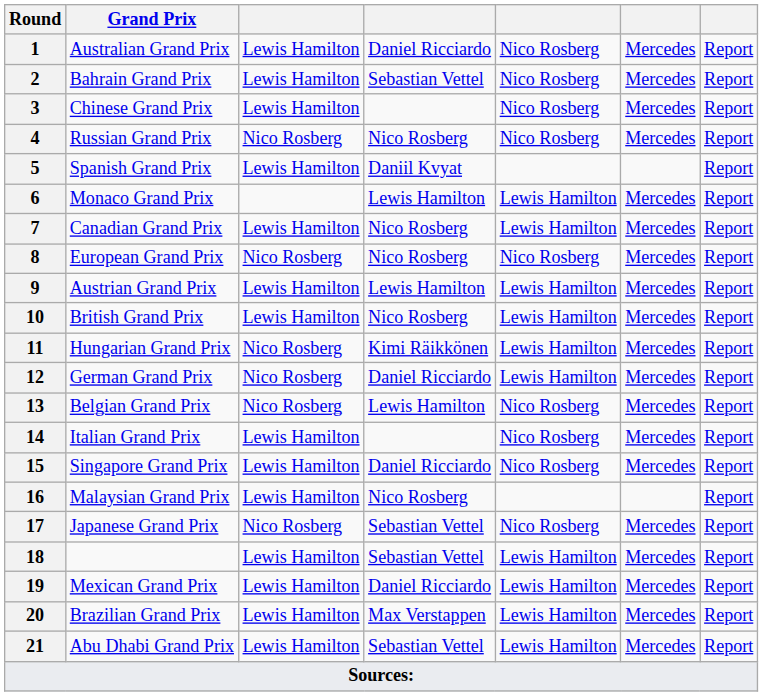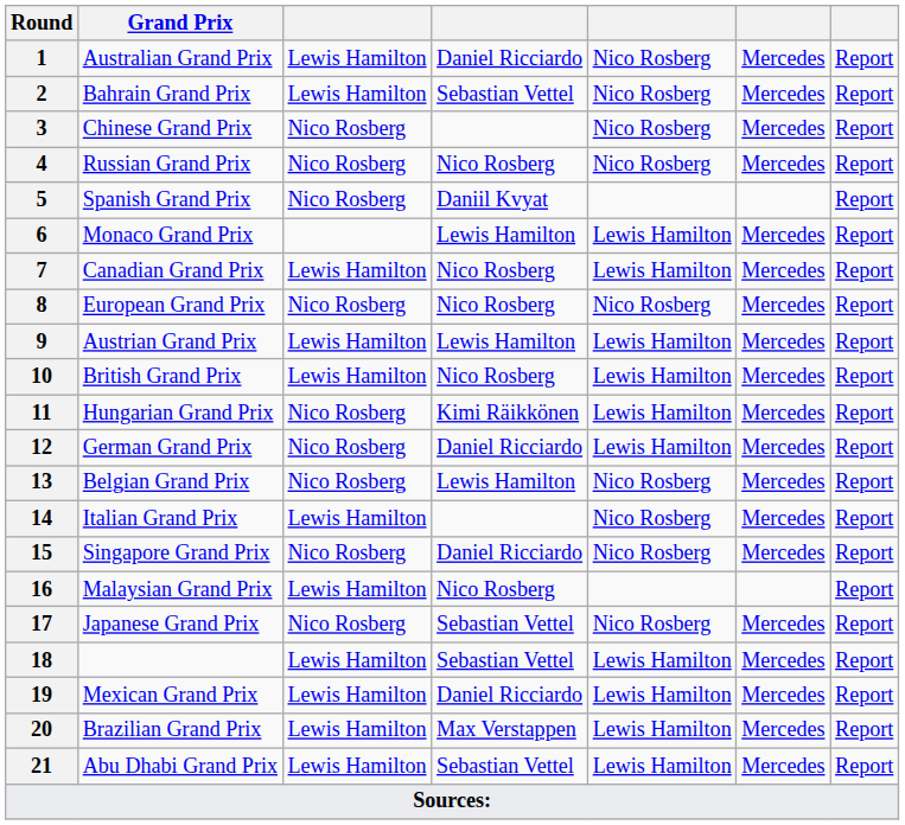 <table class="wikitable sortable" style="font-size: 85%;">
 <tr>
 <th scope="col">Round</th>
 <th scope="col"><a href='#'>Grand Prix</a></th>
 <th scope="col"></th>
 <th scope="col"></th>
 <th scope="col"></th>
 <th scope="col"></th>
 <th scope="col" class="unsortable"></th>
 </tr>
 <tr>
 <th scope="row">1</th>
 <td> <a href='#'>Australian Grand Prix</a></td>
 <td data-sort-value="HAM"> <a href='#'>Lewis Hamilton</a></td>
 <td data-sort-value="RIC"> <a href='#'>Daniel Ricciardo</a></td>
 <td data-sort-value="ROS"> <a href='#'>Nico Rosberg</a></td>
 <td data-sort-value="MER"> <a href='#'>Mercedes</a></td>
 <td><a href='#'>Report</a></td>
 </tr>
 <tr>
 <th scope="row">2</th>
 <td> <a href='#'>Bahrain Grand Prix</a></td>
 <td data-sort-value="HAM"> <a href='#'>Lewis Hamilton</a></td>
 <td data-sort-value="VET"> <a href='#'>Sebastian Vettel</a></td>
 <td data-sort-value="ROS"> <a href='#'>Nico Rosberg</a></td>
 <td data-sort-value="MER"> <a href='#'>Mercedes</a></td>
 <td><a href='#'>Report</a></td>
 </tr>
 <tr>
 <th scope="row">3</th>
 <td> <a href='#'>Chinese Grand Prix</a></td>
-<td data-sort-value="HAM"> <a href='#'>Lewis Hamilton</a></td>
+<td data-sort-value="ROS"> <a href='#'>Nico Rosberg</a></td>
 <td data-sort-value="HUL"></td>
 <td data-sort-value="ROS"> <a href='#'>Nico Rosberg</a></td>
 <td data-sort-value="MER"> <a href='#'>Mercedes</a></td>
 <td><a href='#'>Report</a></td>
 </tr>
 <tr>
 <th scope="row">4</th>
 <td> <a href='#'>Russian Grand Prix</a></td>
 <td data-sort-value="ROS"> <a href='#'>Nico Rosberg</a></td>
 <td data-sort-value="ROS"> <a href='#'>Nico Rosberg</a></td>
 <td data-sort-value="ROS"> <a href='#'>Nico Rosberg</a></td>
 <td data-sort-value="MER"> <a href='#'>Mercedes</a></td>
 <td><a href='#'>Report</a></td>
 </tr>
 <tr>
 <th scope="row">5</th>
 <td data-sort-value="SPA"> <a href='#'>Spanish Grand Prix</a></td>
-<td data-sort-value="HAM"> <a href='#'>Lewis Hamilton</a></td>
+<td data-sort-value="ROS"> <a href='#'>Nico Rosberg</a></td>
 <td data-sort-value="KVY"> <a href='#'>Daniil Kvyat</a></td>
 <td data-sort-value="VER"></td>
 <td data-sort-value="RED"></td>
 <td><a href='#'>Report</a></td>
 </tr>
 <tr>
 <th scope="row">6</th>
 <td> <a href='#'>Monaco Grand Prix</a></td>
 <td data-sort-value="RIC"></td>
 <td data-sort-value="HAM"> <a href='#'>Lewis Hamilton</a></td>
 <td data-sort-value="HAM"> <a href='#'>Lewis Hamilton</a></td>
 <td data-sort-value="MER"> <a href='#'>Mercedes</a></td>
 <td><a href='#'>Report</a></td>
 </tr>
 <tr>
 <th scope="row">7</th>
 <td> <a href='#'>Canadian Grand Prix</a></td>
 <td data-sort-value="HAM"> <a href='#'>Lewis Hamilton</a></td>
 <td data-sort-value="ROS"> <a href='#'>Nico Rosberg</a></td>
 <td data-sort-value="HAM"> <a href='#'>Lewis Hamilton</a></td>
 <td data-sort-value="MER"> <a href='#'>Mercedes</a></td>
 <td><a href='#'>Report</a></td>
 </tr>
 <tr>
 <th scope="row">8</th>
 <td data-sort-value="EUR"> <a href='#'>European Grand Prix</a></td>
 <td data-sort-value="ROS"> <a href='#'>Nico Rosberg</a></td>
 <td data-sort-value="ROS"> <a href='#'>Nico Rosberg</a></td>
 <td data-sort-value="ROS"> <a href='#'>Nico Rosberg</a></td>
 <td data-sort-value="MER"> <a href='#'>Mercedes</a></td>
 <td><a href='#'>Report</a></td>
 </tr>
 <tr>
 <th scope="row">9</th>
 <td> <a href='#'>Austrian Grand Prix</a></td>
 <td data-sort-value="HAM"> <a href='#'>Lewis Hamilton</a></td>
 <td data-sort-value="HAM"> <a href='#'>Lewis Hamilton</a></td>
 <td data-sort-value="HAM"> <a href='#'>Lewis Hamilton</a></td>
 <td data-sort-value="MER"> <a href='#'>Mercedes</a></td>
 <td><a href='#'>Report</a></td>
 </tr>
 <tr>
 <th scope="row">10</th>
 <td data-sort-value="BRI"> <a href='#'>British Grand Prix</a></td>
 <td data-sort-value="HAM"> <a href='#'>Lewis Hamilton</a></td>
 <td data-sort-value="ROS"> <a href='#'>Nico Rosberg</a></td>
 <td data-sort-value="HAM"> <a href='#'>Lewis Hamilton</a></td>
 <td data-sort-value="MER"> <a href='#'>Mercedes</a></td>
 <td><a href='#'>Report</a></td>
 </tr>
 <tr>
 <th scope="row">11</th>
 <td> <a href='#'>Hungarian Grand Prix</a></td>
 <td data-sort-value="ROS"> <a href='#'>Nico Rosberg</a></td>
 <td data-sort-value="RAI"> <a href='#'>Kimi Räikkönen</a></td>
 <td data-sort-value="HAM"> <a href='#'>Lewis Hamilton</a></td>
 <td data-sort-value="MER"> <a href='#'>Mercedes</a></td>
 <td><a href='#'>Report</a></td>
 </tr>
 <tr>
 <th scope="row">12</th>
 <td data-sort-value="GER"> <a href='#'>German Grand Prix</a></td>
 <td data-sort-value="ROS"> <a href='#'>Nico Rosberg</a></td>
 <td data-sort-value="RIC"> <a href='#'>Daniel Ricciardo</a></td>
 <td data-sort-value="HAM"> <a href='#'>Lewis Hamilton</a></td>
 <td data-sort-value="MER"> <a href='#'>Mercedes</a></td>
 <td><a href='#'>Report</a></td>
 </tr>
 <tr>
 <th scope="row">13</th>
 <td> <a href='#'>Belgian Grand Prix</a></td>
 <td data-sort-value="ROS"> <a href='#'>Nico Rosberg</a></td>
 <td data-sort-value="HAM"> <a href='#'>Lewis Hamilton</a></td>
 <td data-sort-value="ROS"> <a href='#'>Nico Rosberg</a></td>
 <td data-sort-value="MER"> <a href='#'>Mercedes</a></td>
 <td><a href='#'>Report</a></td>
 </tr>
 <tr>
 <th scope="row">14</th>
 <td> <a href='#'>Italian Grand Prix</a></td>
 <td data-sort-value="HAM"> <a href='#'>Lewis Hamilton</a></td>
 <td data-sort-value="ALO"></td>
 <td data-sort-value="ROS"> <a href='#'>Nico Rosberg</a></td>
 <td data-sort-value="MER"> <a href='#'>Mercedes</a></td>
 <td><a href='#'>Report</a></td>
 </tr>
 <tr>
 <th scope="row">15</th>
 <td> <a href='#'>Singapore Grand Prix</a></td>
-<td data-sort-value="HAM"> <a href='#'>Lewis Hamilton</a></td>
+<td data-sort-value="ROS"> <a href='#'>Nico Rosberg</a></td>
 <td data-sort-value="RIC"> <a href='#'>Daniel Ricciardo</a></td>
 <td data-sort-value="ROS"> <a href='#'>Nico Rosberg</a></td>
 <td data-sort-value="MER"> <a href='#'>Mercedes</a></td>
 <td><a href='#'>Report</a></td>
 </tr>
 <tr>
 <th scope="row">16</th>
 <td> <a href='#'>Malaysian Grand Prix</a></td>
 <td data-sort-value="HAM"> <a href='#'>Lewis Hamilton</a></td>
 <td data-sort-value="ROS"> <a href='#'>Nico Rosberg</a></td>
 <td data-sort-value="RIC"></td>
 <td data-sort-value="RED"></td>
 <td><a href='#'>Report</a></td>
 </tr>
 <tr>
 <th scope="row">17</th>
 <td> <a href='#'>Japanese Grand Prix</a></td>
 <td data-sort-value="ROS"> <a href='#'>Nico Rosberg</a></td>
 <td data-sort-value="VET"> <a href='#'>Sebastian Vettel</a></td>
 <td data-sort-value="ROS"> <a href='#'>Nico Rosberg</a></td>
 <td data-sort-value="MER"> <a href='#'>Mercedes</a></td>
 <td><a href='#'>Report</a></td>
 </tr>
 <tr>
 <th scope="row">18</th>
 <td></td>
 <td data-sort-value="HAM"> <a href='#'>Lewis Hamilton</a></td>
 <td data-sort-value="VET"> <a href='#'>Sebastian Vettel</a></td>
 <td data-sort-value="HAM"> <a href='#'>Lewis Hamilton</a></td>
 <td data-sort-value="MER"> <a href='#'>Mercedes</a></td>
 <td><a href='#'>Report</a></td>
 </tr>
 <tr>
 <th scope="row">19</th>
 <td> <a href='#'>Mexican Grand Prix</a></td>
 <td data-sort-value="HAM"> <a href='#'>Lewis Hamilton</a></td>
 <td data-sort-value="RIC"> <a href='#'>Daniel Ricciardo</a></td>
 <td data-sort-value="HAM"> <a href='#'>Lewis Hamilton</a></td>
 <td data-sort-value="MER"> <a href='#'>Mercedes</a></td>
 <td><a href='#'>Report</a></td>
 </tr>
 <tr>
 <th scope="row">20</th>
 <td> <a href='#'>Brazilian Grand Prix</a></td>
 <td data-sort-value="HAM"> <a href='#'>Lewis Hamilton</a></td>
 <td data-sort-value="VER"> <a href='#'>Max Verstappen</a></td>
 <td data-sort-value="HAM"> <a href='#'>Lewis Hamilton</a></td>
 <td data-sort-value="MER"> <a href='#'>Mercedes</a></td>
 <td><a href='#'>Report</a></td>
 </tr>
 <tr>
 <th scope="row">21</th>
 <td data-sort-value="ABU"> <a href='#'>Abu Dhabi Grand Prix</a></td>
 <td data-sort-value="HAM"> <a href='#'>Lewis Hamilton</a></td>
 <td data-sort-value="VET"> <a href='#'>Sebastian Vettel</a></td>
 <td data-sort-value="HAM"> <a href='#'>Lewis Hamilton</a></td>
 <td data-sort-value="MER"> <a href='#'>Mercedes</a></td>
 <td><a href='#'>Report</a></td>
 </tr>
 <tr class="sortbottom">
 <td colspan="7" style="background-color:#EAECF0;text-align:center"><strong>Sources:</strong></td>
 </tr>
 </table>
